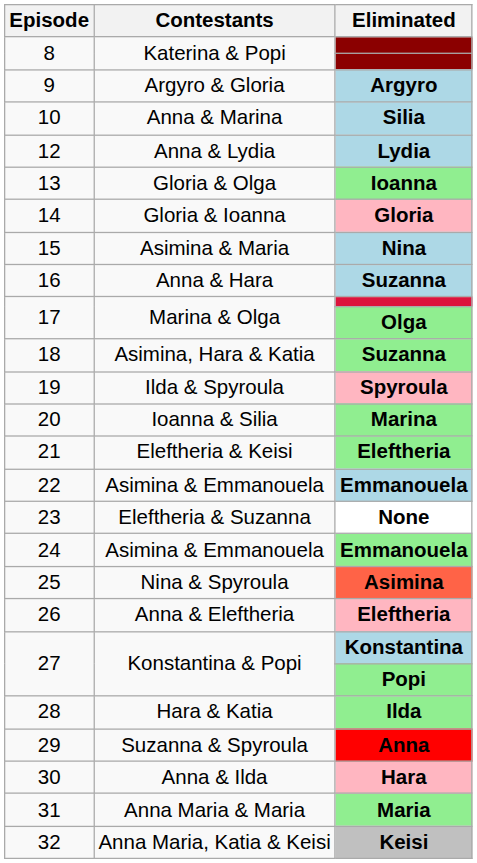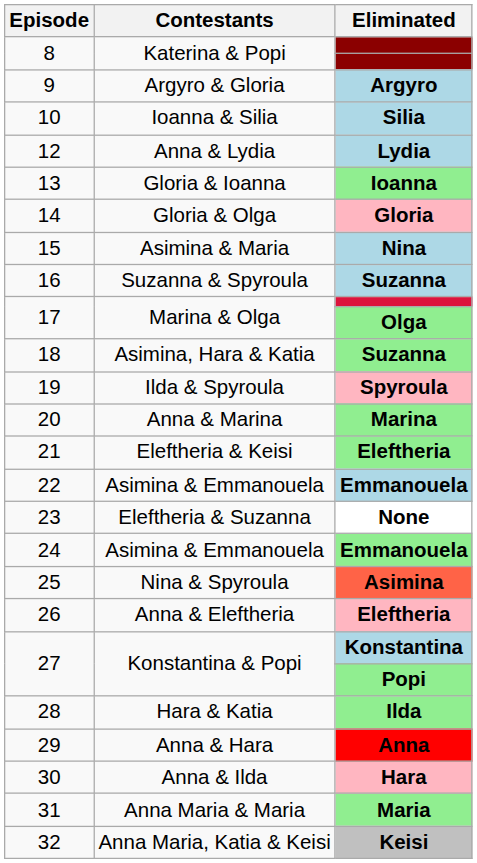 <table class="wikitable" border="2" style="text-align:center">
 <tr>
 <th>Episode</th>
 <th>Contestants</th>
 <th>Eliminated</th>
 </tr>
 <tr>
 <td rowspan=2>8</td>
 <td rowspan=2>Katerina & Popi</td>
 <td style="background:darkred"><strong></strong></td>
 </tr>
 <tr>
 <td style="background:darkred"><strong></strong></td>
 </tr>
 <tr>
 <td>9</td>
 <td>Argyro & Gloria</td>
 <td style="background:lightblue"><strong>Argyro</strong></td>
 </tr>
 <tr>
 <td>10</td>
-<td>Anna & Marina</td>
+<td>Ioanna & Silia</td>
 <td style="background:lightblue"><strong>Silia</strong></td>
 </tr>
 <tr>
 <td>12</td>
 <td>Anna & Lydia</td>
 <td style="background:lightblue"><strong>Lydia</strong></td>
 </tr>
 <tr>
 <td>13</td>
-<td>Gloria & Olga</td>
+<td>Gloria & Ioanna</td>
 <td style="background:lightgreen"><strong>Ioanna</strong></td>
 </tr>
 <tr>
 <td>14</td>
-<td>Gloria & Ioanna</td>
+<td>Gloria & Olga</td>
 <td style="background:lightpink"><strong>Gloria</strong></td>
 </tr>
 <tr>
 <td>15</td>
 <td>Asimina & Maria</td>
 <td style="background:lightblue"><strong>Nina</strong></td>
 </tr>
 <tr>
 <td>16</td>
-<td>Anna & Hara</td>
+<td>Suzanna & Spyroula</td>
 <td style="background:lightblue"><strong>Suzanna</strong></td>
 </tr>
 <tr>
 <td rowspan=2>17</td>
 <td rowspan=2>Marina & Olga</td>
 <td style="background:crimson"><strong></strong></td>
 </tr>
 <tr>
 <td style="background:lightgreen"><strong>Olga</strong></td>
 </tr>
 <tr>
 <td>18</td>
 <td>Asimina, Hara & Katia</td>
 <td style="background:Lightgreen"><strong>Suzanna</strong></td>
 </tr>
 <tr>
 <td>19</td>
 <td>Ilda & Spyroula</td>
 <td style="background:lightpink"><strong>Spyroula</strong></td>
 </tr>
 <tr>
 <td>20</td>
-<td>Ioanna & Silia</td>
+<td>Anna & Marina</td>
 <td style="background:lightgreen"><strong>Marina</strong></td>
 </tr>
 <tr>
 <td>21</td>
 <td>Eleftheria & Keisi</td>
 <td style="background:lightgreen"><strong>Eleftheria</strong></td>
 </tr>
 <tr>
 <td>22</td>
 <td>Asimina & Emmanouela</td>
 <td style="background:lightblue"><strong>Emmanouela</strong></td>
 </tr>
 <tr>
 <td>23</td>
 <td>Eleftheria & Suzanna</td>
 <td style="background:White"><strong>None</strong></td>
 </tr>
 <tr>
 <td>24</td>
 <td>Asimina & Emmanouela</td>
 <td style="background:lightgreen"><strong>Emmanouela</strong></td>
 </tr>
 <tr>
 <td>25</td>
 <td>Nina & Spyroula</td>
 <td style="background:Tomato"><strong>Asimina</strong></td>
 </tr>
 <tr>
 <td>26</td>
 <td>Anna & Eleftheria</td>
 <td style="background:lightpink"><strong>Eleftheria</strong></td>
 </tr>
 <tr>
 <td rowspan=2>27</td>
 <td rowspan=2>Konstantina & Popi</td>
 <td style="background:Lightblue"><strong>Konstantina</strong></td>
 </tr>
 <tr>
 <td style="background:Lightgreen"><strong>Popi</strong></td>
 </tr>
 <tr>
 <td>28</td>
 <td>Hara & Katia</td>
 <td style="background:lightgreen"><strong>Ilda</strong></td>
 </tr>
 <tr>
 <td>29</td>
-<td>Suzanna & Spyroula</td>
+<td>Anna & Hara</td>
 <td style="background:Red"><strong>Anna</strong></td>
 </tr>
 <tr>
 <td>30</td>
 <td>Anna & Ilda</td>
 <td style="background:lightpink"><strong>Hara</strong></td>
 </tr>
 <tr>
 <td>31</td>
 <td>Anna Maria & Maria</td>
 <td style="background:lightgreen"><strong>Maria</strong></td>
 </tr>
 <tr>
 <td>32</td>
 <td>Anna Maria, Katia & Keisi</td>
 <td style="background:silver"><strong>Keisi</strong></td>
 </tr>
 </table>
